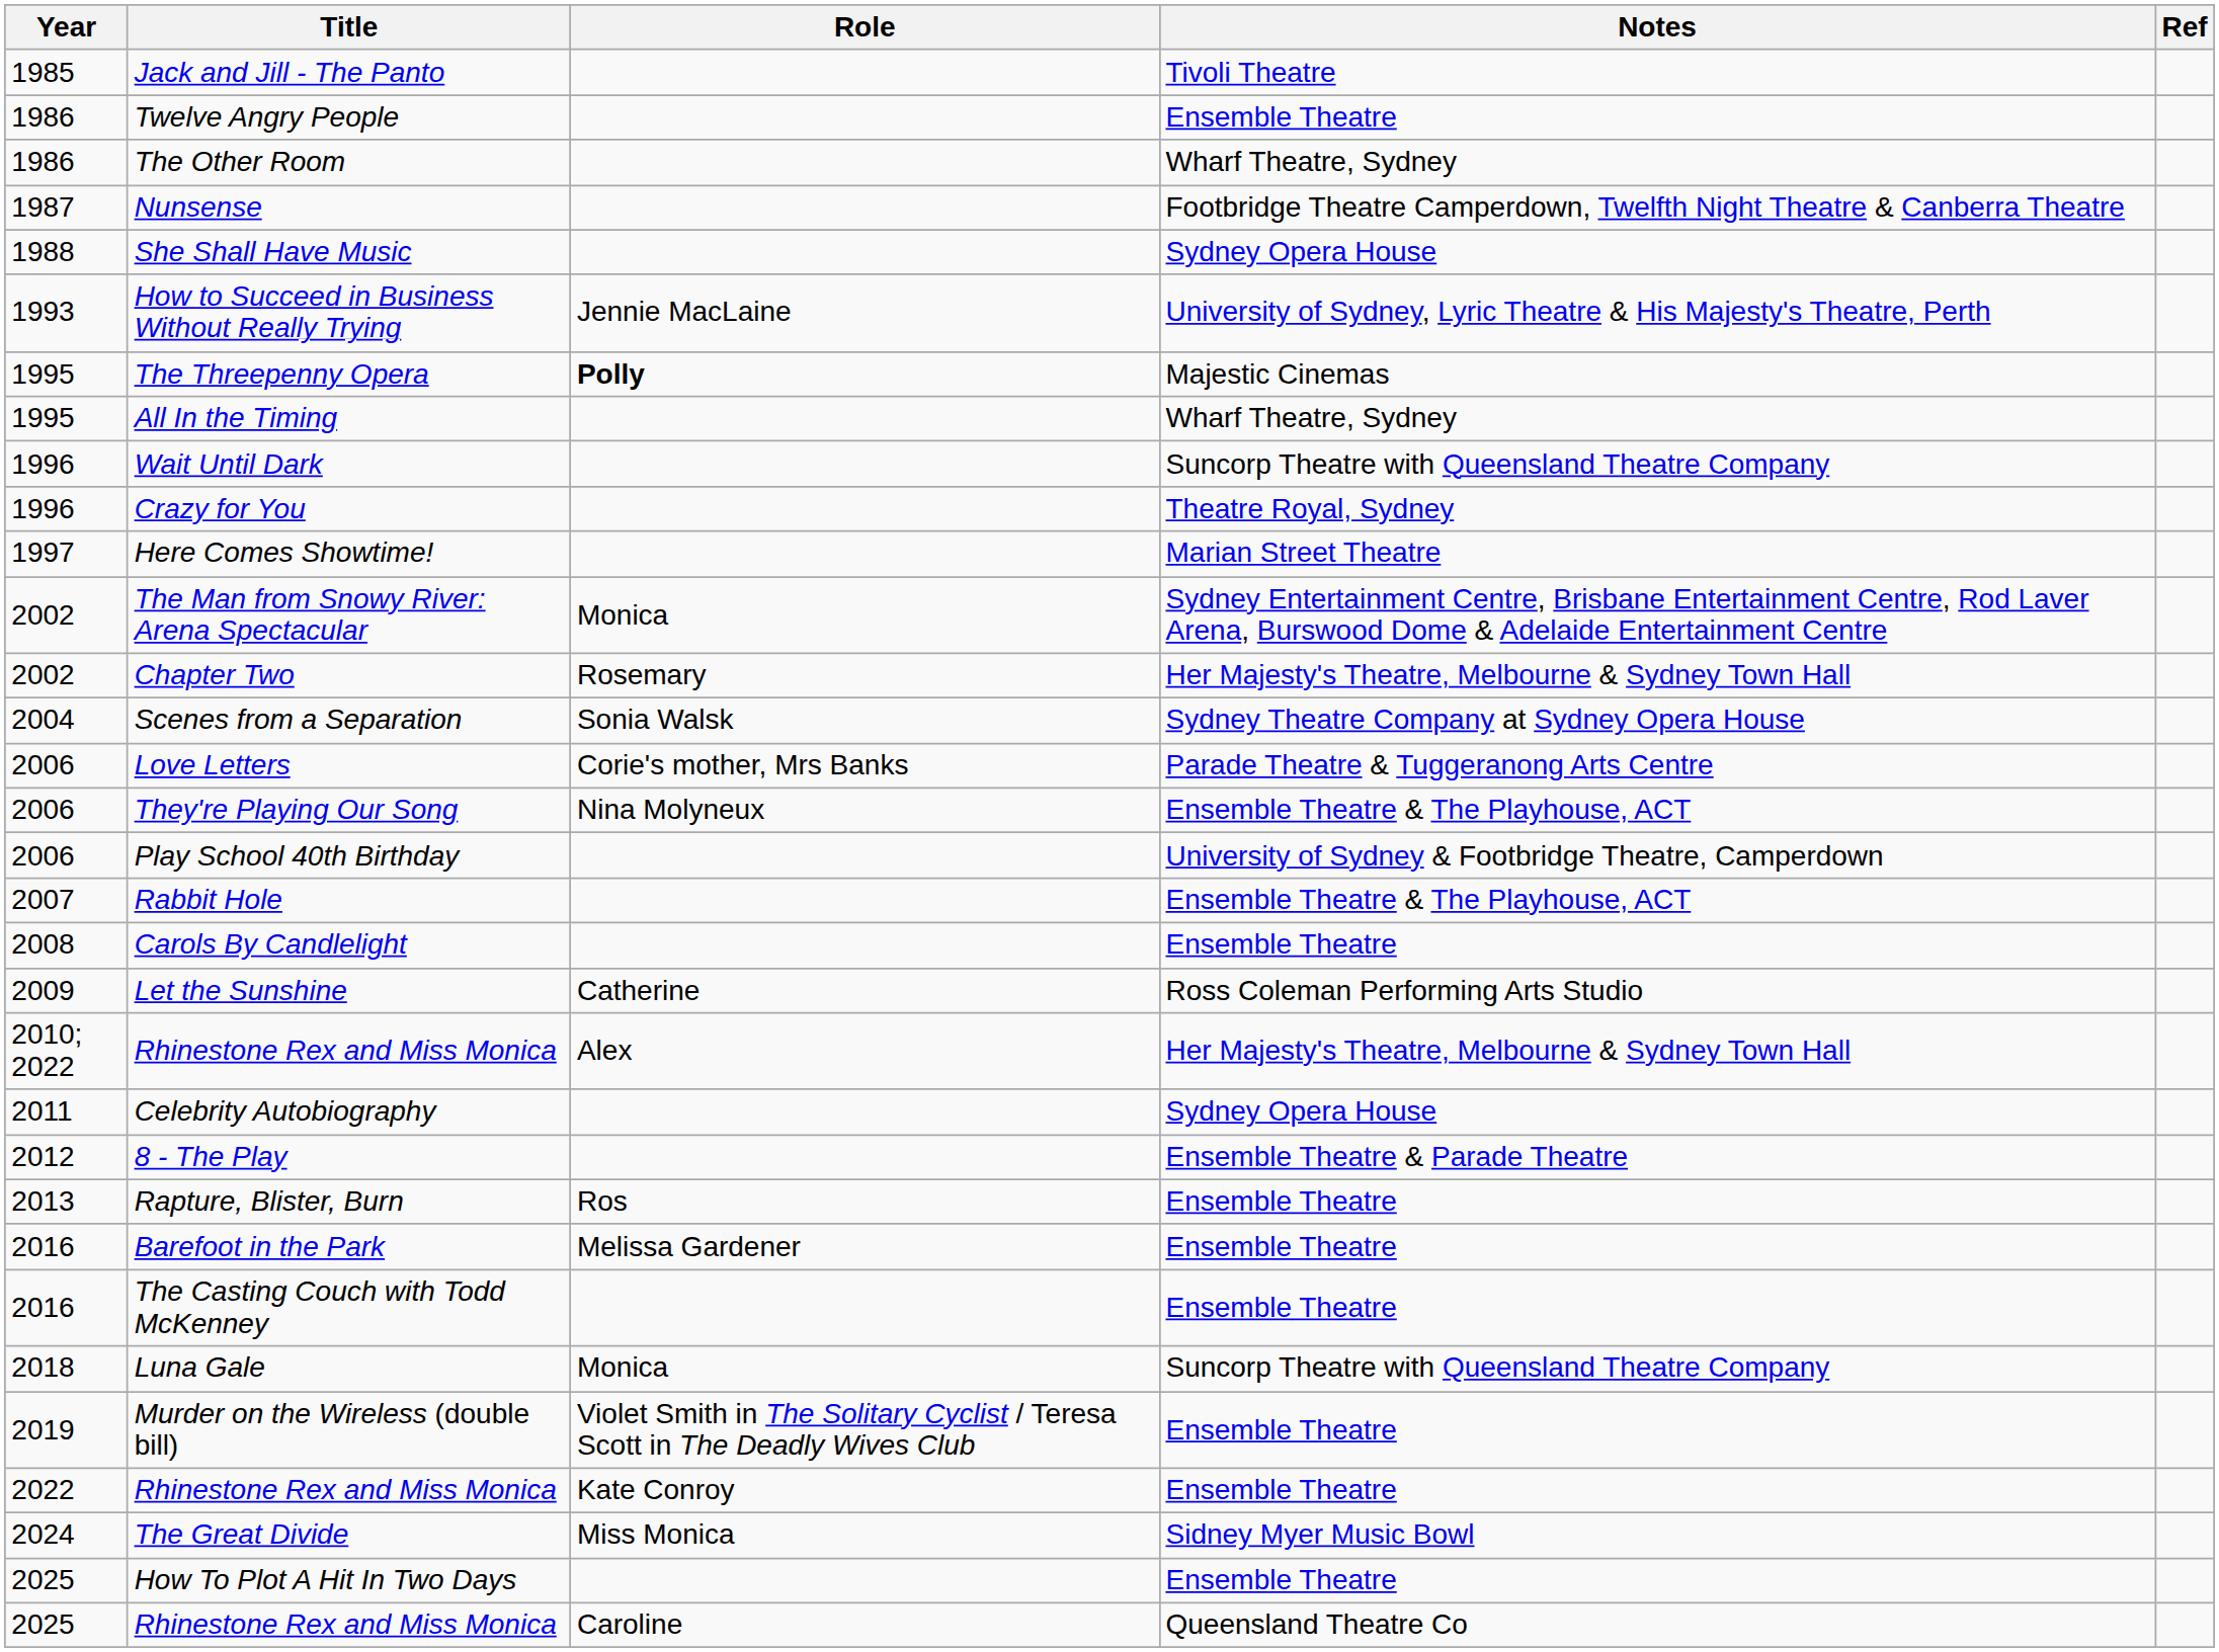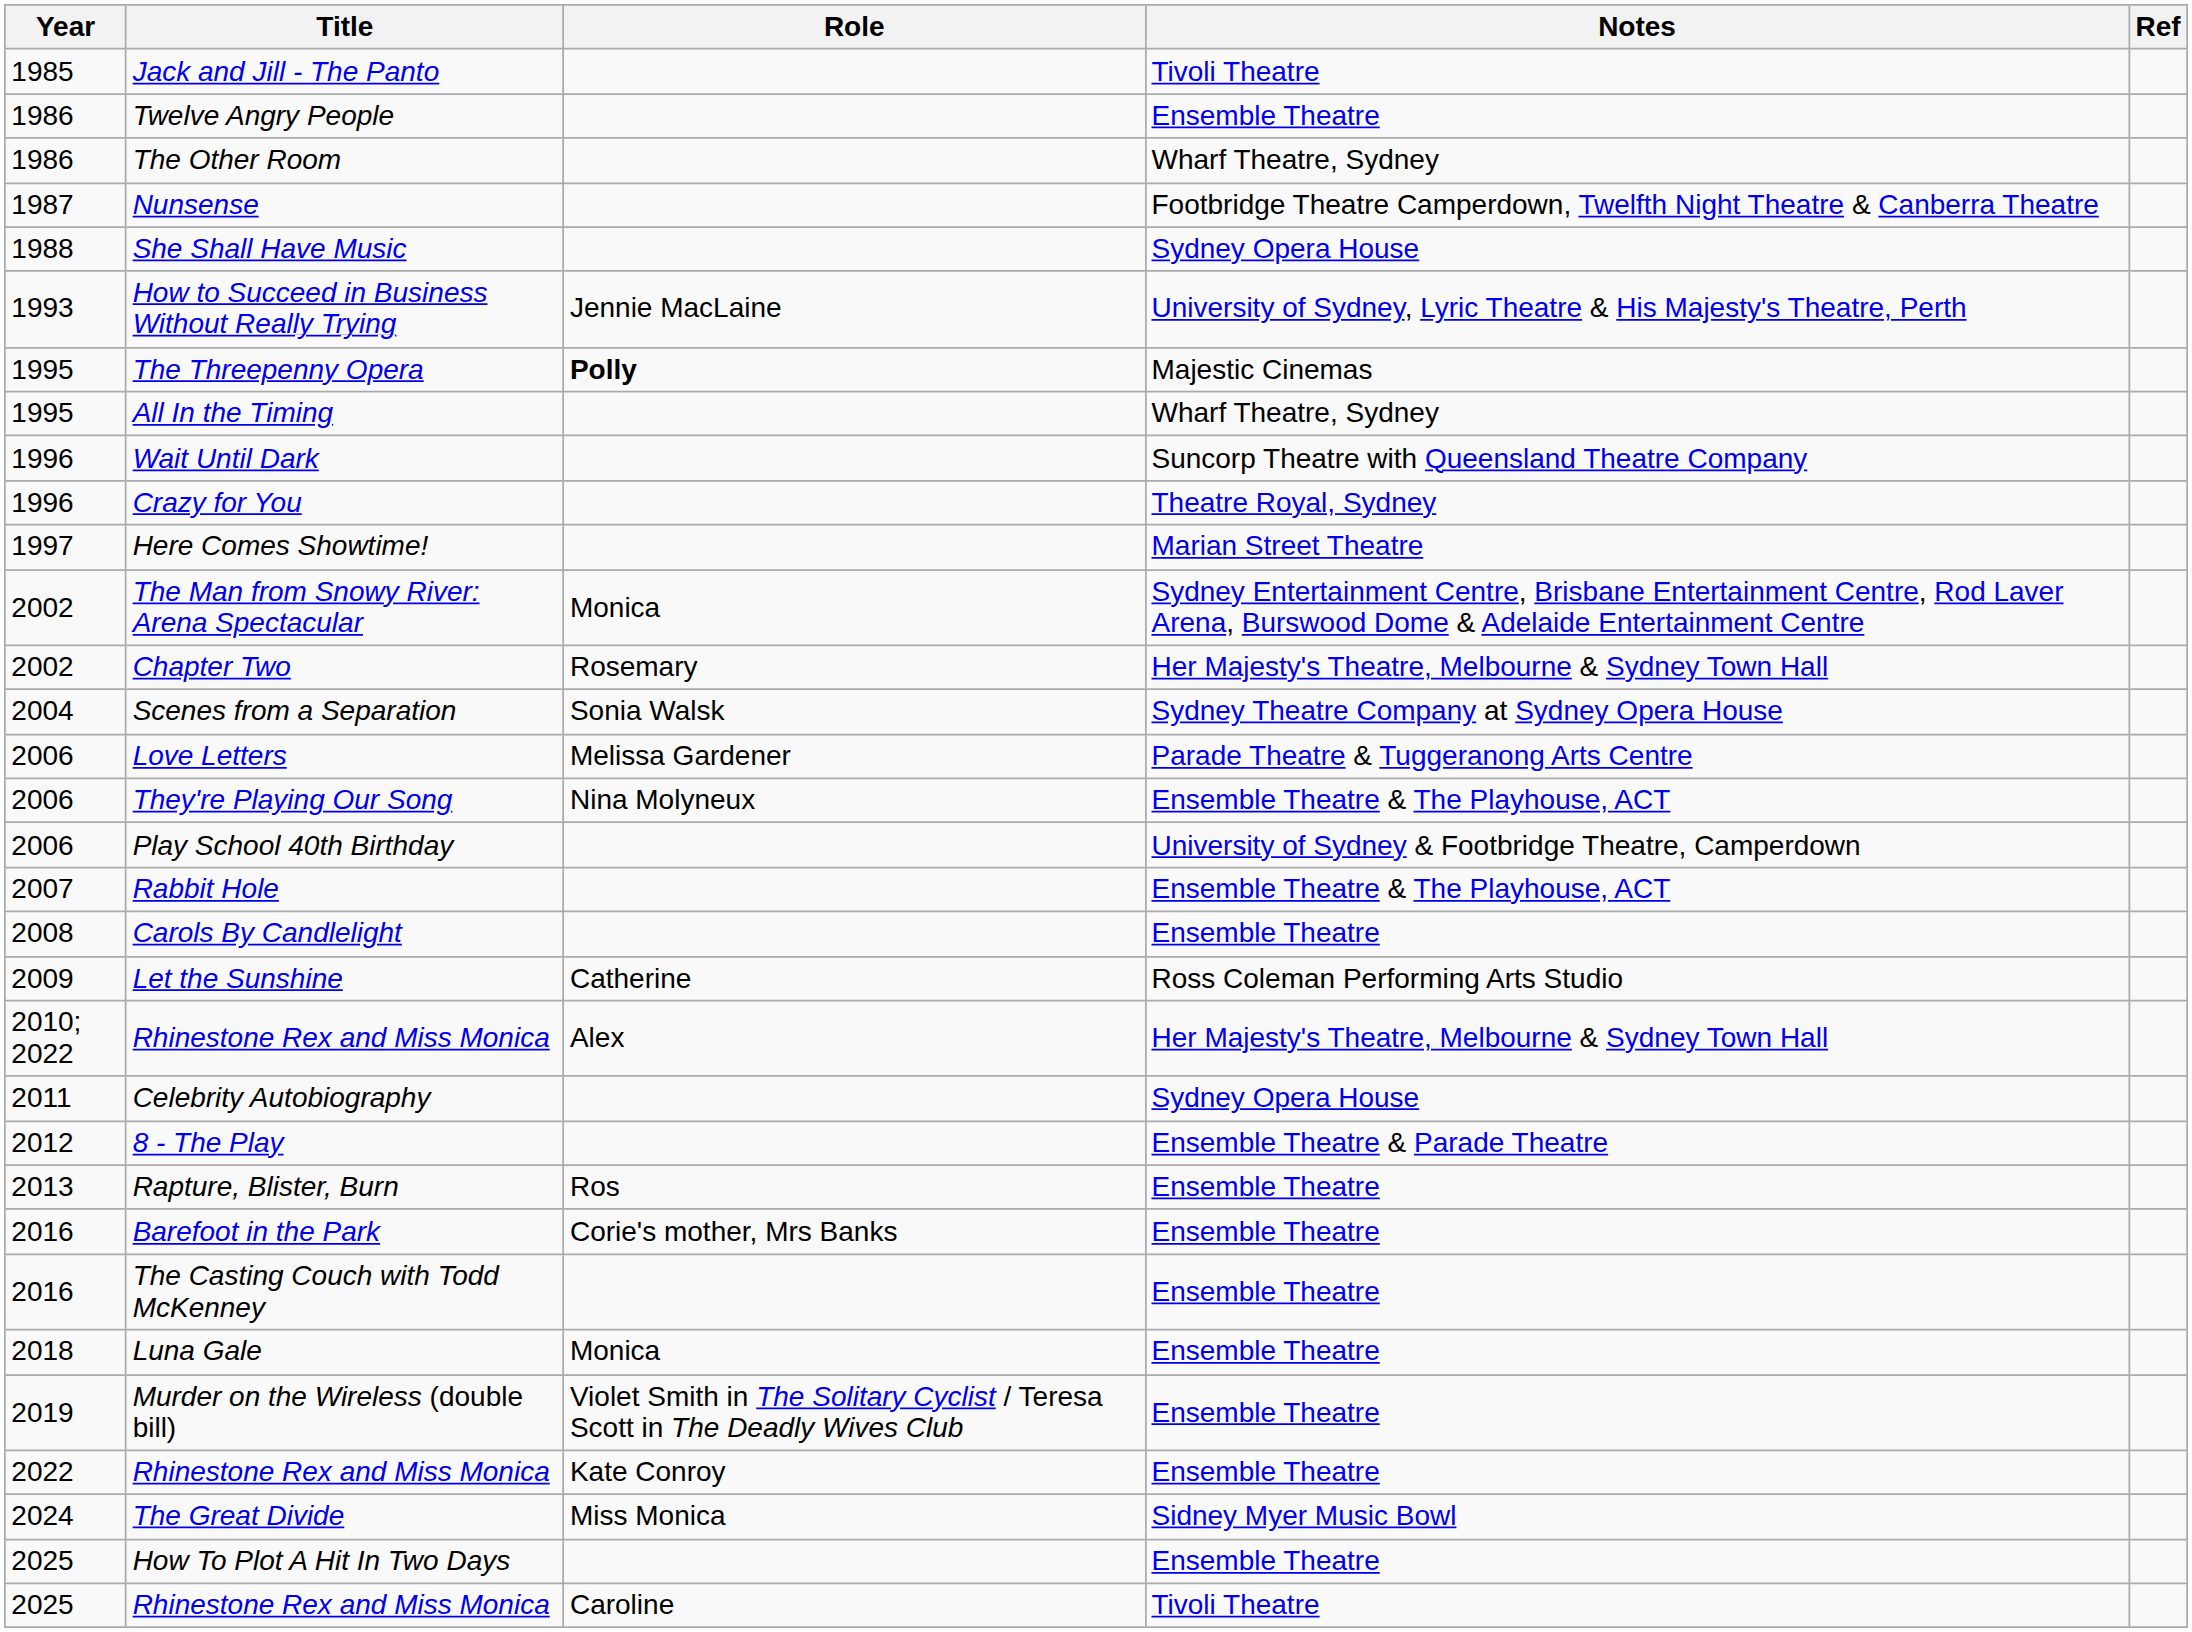 <table class="wikitable sortable">
 <tr>
 <th>Year</th>
 <th>Title</th>
 <th>Role</th>
 <th class="unsortable">Notes</th>
 <th>Ref</th>
 </tr>
 <tr>
 <td>1985</td>
 <td><em><a href='#'>Jack and Jill - The Panto</a></em></td>
 <td></td>
 <td><a href='#'>Tivoli Theatre</a></td>
 <td></td>
 </tr>
 <tr>
 <td>1986</td>
 <td><em>Twelve Angry People</em></td>
 <td></td>
 <td><a href='#'>Ensemble Theatre</a></td>
 <td></td>
 </tr>
 <tr>
 <td>1986</td>
 <td><em>The Other Room</em></td>
 <td></td>
 <td>Wharf Theatre, Sydney</td>
 <td></td>
 </tr>
 <tr>
 <td>1987</td>
 <td><em><a href='#'>Nunsense</a></em></td>
 <td></td>
 <td>Footbridge Theatre Camperdown, <a href='#'>Twelfth Night Theatre</a> & <a href='#'>Canberra Theatre</a></td>
 <td></td>
 </tr>
 <tr>
 <td>1988</td>
 <td><em><a href='#'>She Shall Have Music</a></em></td>
 <td></td>
 <td><a href='#'>Sydney Opera House</a></td>
 <td></td>
 </tr>
 <tr>
 <td>1993</td>
 <td><em><a href='#'>How to Succeed in Business Without Really Trying</a></em></td>
 <td>Jennie MacLaine</td>
 <td><a href='#'>University of Sydney</a>, <a href='#'>Lyric Theatre</a> & <a href='#'>His Majesty's Theatre, Perth</a></td>
 <td></td>
 </tr>
 <tr>
 <td>1995</td>
 <td><em><a href='#'>The Threepenny Opera</a></em></td>
 <td><strong>Polly</strong></td>
 <td>Majestic Cinemas</td>
 <td></td>
 </tr>
 <tr>
 <td>1995</td>
 <td><em><a href='#'>All In the Timing</a></em></td>
 <td></td>
 <td>Wharf Theatre, Sydney</td>
 <td></td>
 </tr>
 <tr>
 <td>1996</td>
 <td><em><a href='#'>Wait Until Dark</a></em></td>
 <td></td>
 <td>Suncorp Theatre with <a href='#'>Queensland Theatre Company</a></td>
 <td></td>
 </tr>
 <tr>
 <td>1996</td>
 <td><em><a href='#'>Crazy for You</a></em></td>
 <td></td>
 <td><a href='#'>Theatre Royal, Sydney</a></td>
 <td></td>
 </tr>
 <tr>
 <td>1997</td>
 <td><em>Here Comes Showtime!</em></td>
 <td></td>
 <td><a href='#'>Marian Street Theatre</a></td>
 <td></td>
 </tr>
 <tr>
 <td>2002</td>
 <td><em><a href='#'>The Man from Snowy River: Arena Spectacular</a></em></td>
 <td>Monica</td>
 <td><a href='#'>Sydney Entertainment Centre</a>, <a href='#'>Brisbane Entertainment Centre</a>, <a href='#'>Rod Laver Arena</a>, <a href='#'>Burswood Dome</a> & <a href='#'>Adelaide Entertainment Centre</a></td>
 <td></td>
 </tr>
 <tr>
 <td>2002</td>
 <td><em><a href='#'>Chapter Two</a></em></td>
 <td>Rosemary</td>
 <td><a href='#'>Her Majesty's Theatre, Melbourne</a> & <a href='#'>Sydney Town Hall</a></td>
 <td></td>
 </tr>
 <tr>
 <td>2004</td>
 <td><em>Scenes from a Separation</em></td>
 <td>Sonia Walsk</td>
 <td><a href='#'>Sydney Theatre Company</a> at <a href='#'>Sydney Opera House</a></td>
 <td></td>
 </tr>
 <tr>
 <td>2006</td>
 <td><em><a href='#'>Love Letters</a></em></td>
-<td>Corie's mother, Mrs Banks</td>
+<td>Melissa Gardener</td>
 <td><a href='#'>Parade Theatre</a> & <a href='#'>Tuggeranong Arts Centre</a></td>
 <td></td>
 </tr>
 <tr>
 <td>2006</td>
 <td><em><a href='#'>They're Playing Our Song</a></em></td>
 <td>Nina Molyneux</td>
 <td><a href='#'>Ensemble Theatre</a> & <a href='#'>The Playhouse, ACT</a></td>
 <td></td>
 </tr>
 <tr>
 <td>2006</td>
 <td><em>Play School 40th Birthday</em></td>
 <td></td>
 <td><a href='#'>University of Sydney</a> & Footbridge Theatre, Camperdown</td>
 <td></td>
 </tr>
 <tr>
 <td>2007</td>
 <td><em><a href='#'>Rabbit Hole</a></em></td>
 <td></td>
 <td><a href='#'>Ensemble Theatre</a> & <a href='#'>The Playhouse, ACT</a></td>
 <td></td>
 </tr>
 <tr>
 <td>2008</td>
 <td><em><a href='#'>Carols By Candlelight</a></em></td>
 <td></td>
 <td><a href='#'>Ensemble Theatre</a></td>
 <td></td>
 </tr>
 <tr>
 <td>2009</td>
 <td><em><a href='#'>Let the Sunshine</a></em></td>
 <td>Catherine</td>
 <td>Ross Coleman Performing Arts Studio</td>
 <td></td>
 </tr>
 <tr>
 <td>2010; 2022</td>
 <td><em><a href='#'>Rhinestone Rex and Miss Monica</a></em></td>
 <td>Alex</td>
 <td><a href='#'>Her Majesty's Theatre, Melbourne</a> & <a href='#'>Sydney Town Hall</a></td>
 <td></td>
 </tr>
 <tr>
 <td>2011</td>
 <td><em>Celebrity Autobiography</em></td>
 <td></td>
 <td><a href='#'>Sydney Opera House</a></td>
 <td></td>
 </tr>
 <tr>
 <td>2012</td>
 <td><em><a href='#'>8 - The Play</a></em></td>
 <td></td>
 <td><a href='#'>Ensemble Theatre</a> & <a href='#'>Parade Theatre</a></td>
 <td></td>
 </tr>
 <tr>
 <td>2013</td>
 <td><em>Rapture, Blister, Burn</em></td>
 <td>Ros</td>
 <td><a href='#'>Ensemble Theatre</a></td>
 <td></td>
 </tr>
 <tr>
 <td>2016</td>
 <td><em><a href='#'>Barefoot in the Park</a></em></td>
-<td>Melissa Gardener</td>
+<td>Corie's mother, Mrs Banks</td>
 <td><a href='#'>Ensemble Theatre</a></td>
 <td></td>
 </tr>
 <tr>
 <td>2016</td>
 <td><em>The Casting Couch with Todd McKenney</em></td>
 <td></td>
 <td><a href='#'>Ensemble Theatre</a></td>
 <td></td>
 </tr>
 <tr>
 <td>2018</td>
 <td><em>Luna Gale</em></td>
 <td>Monica</td>
-<td>Suncorp Theatre with <a href='#'>Queensland Theatre Company</a></td>
+<td><a href='#'>Ensemble Theatre</a></td>
 <td></td>
 </tr>
 <tr>
 <td>2019</td>
 <td><em>Murder on the Wireless</em> (double bill)</td>
 <td>Violet Smith in <em><a href='#'>The Solitary Cyclist</a></em> / Teresa Scott in <em>The Deadly Wives Club</em></td>
 <td><a href='#'>Ensemble Theatre</a></td>
 <td></td>
 </tr>
 <tr>
 <td>2022</td>
 <td><em><a href='#'>Rhinestone Rex and Miss Monica</a></em></td>
 <td>Kate Conroy</td>
 <td><a href='#'>Ensemble Theatre</a></td>
 <td></td>
 </tr>
 <tr>
 <td>2024</td>
 <td><em><a href='#'>The Great Divide</a></em></td>
 <td>Miss Monica</td>
 <td><a href='#'>Sidney Myer Music Bowl</a></td>
 <td></td>
 </tr>
 <tr>
 <td>2025</td>
 <td><em>How To Plot A Hit In Two Days</em></td>
 <td></td>
 <td><a href='#'>Ensemble Theatre</a></td>
 <td></td>
 </tr>
 <tr>
 <td>2025</td>
 <td><em><a href='#'>Rhinestone Rex and Miss Monica</a></em></td>
 <td>Caroline</td>
-<td>Queensland Theatre Co</td>
+<td><a href='#'>Tivoli Theatre</a></td>
 <td></td>
 </tr>
 </table>
